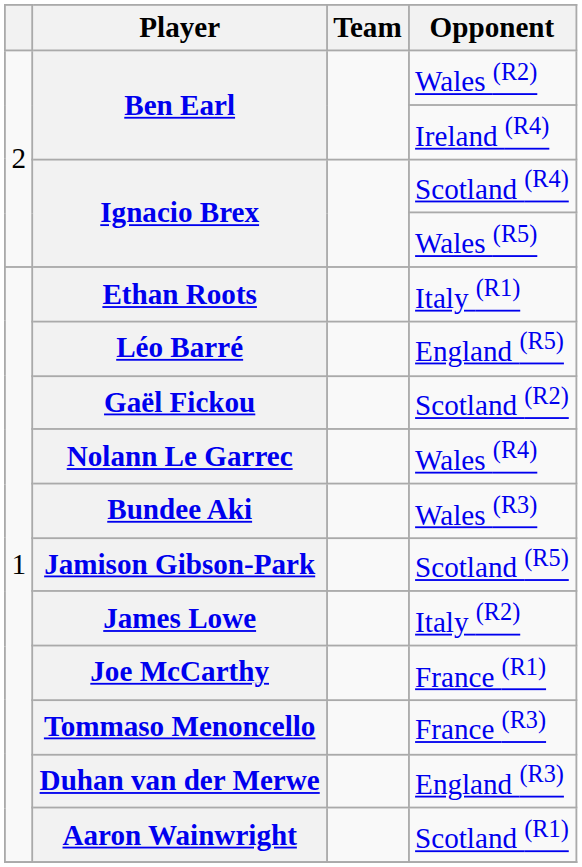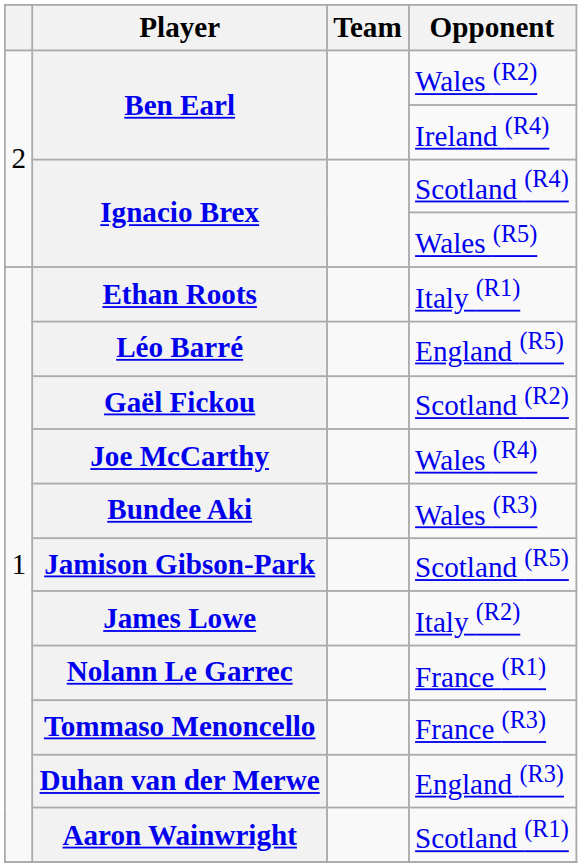 <table class="wikitable" style="text-align:center;">
 <tr>
 <th></th>
 <th>Player</th>
 <th>Team</th>
 <th>Opponent</th>
 </tr>
 <tr>
 <td rowspan=4>2</td>
 <th rowspan=2><a href='#'>Ben Earl</a></th>
 <td rowspan=2 align=left></td>
 <td align=left><a href='#'>Wales <sup>(R2)</sup></a></td>
 </tr>
 <tr>
 <td align=left><a href='#'>Ireland <sup>(R4)</sup></a></td>
 </tr>
 <tr>
 <th rowspan=2><a href='#'>Ignacio Brex</a></th>
 <td rowspan=2 align=left></td>
 <td align=left><a href='#'>Scotland <sup>(R4)</sup></a></td>
 </tr>
 <tr>
 <td align=left><a href='#'>Wales <sup>(R5)</sup></a></td>
 </tr>
 <tr>
 <td rowspan=11>1</td>
 <th><a href='#'>Ethan Roots</a></th>
 <td align=left></td>
 <td align=left><a href='#'>Italy <sup>(R1)</sup></a></td>
 </tr>
 <tr>
 <th><a href='#'>Léo Barré</a></th>
 <td align=left></td>
 <td align=left><a href='#'>England <sup>(R5)</sup></a></td>
 </tr>
 <tr>
 <th><a href='#'>Gaël Fickou</a></th>
 <td align=left></td>
 <td align=left><a href='#'>Scotland <sup>(R2)</sup></a></td>
 </tr>
 <tr>
-<th><a href='#'>Nolann Le Garrec</a></th>
+<th><a href='#'>Joe McCarthy</a></th>
 <td align=left></td>
 <td align=left><a href='#'>Wales <sup>(R4)</sup></a></td>
 </tr>
 <tr>
 <th><a href='#'>Bundee Aki</a></th>
 <td align=left></td>
 <td align=left><a href='#'>Wales <sup>(R3)</sup></a></td>
 </tr>
 <tr>
 <th><a href='#'>Jamison Gibson-Park</a></th>
 <td align=left></td>
 <td align=left><a href='#'>Scotland <sup>(R5)</sup></a></td>
 </tr>
 <tr>
 <th><a href='#'>James Lowe</a></th>
 <td align=left></td>
 <td align=left><a href='#'>Italy <sup>(R2)</sup></a></td>
 </tr>
 <tr>
-<th><a href='#'>Joe McCarthy</a></th>
+<th><a href='#'>Nolann Le Garrec</a></th>
 <td align=left></td>
 <td align=left><a href='#'>France <sup>(R1)</sup></a></td>
 </tr>
 <tr>
 <th><a href='#'>Tommaso Menoncello</a></th>
 <td align=left></td>
 <td align=left><a href='#'>France <sup>(R3)</sup></a></td>
 </tr>
 <tr>
 <th><a href='#'>Duhan van der Merwe</a></th>
 <td align=left></td>
 <td align=left><a href='#'>England <sup>(R3)</sup></a></td>
 </tr>
 <tr>
 <th><a href='#'>Aaron Wainwright</a></th>
 <td align=left></td>
 <td align=left><a href='#'>Scotland <sup>(R1)</sup></a></td>
 </tr>
 <tr>
 </tr>
 </table>
